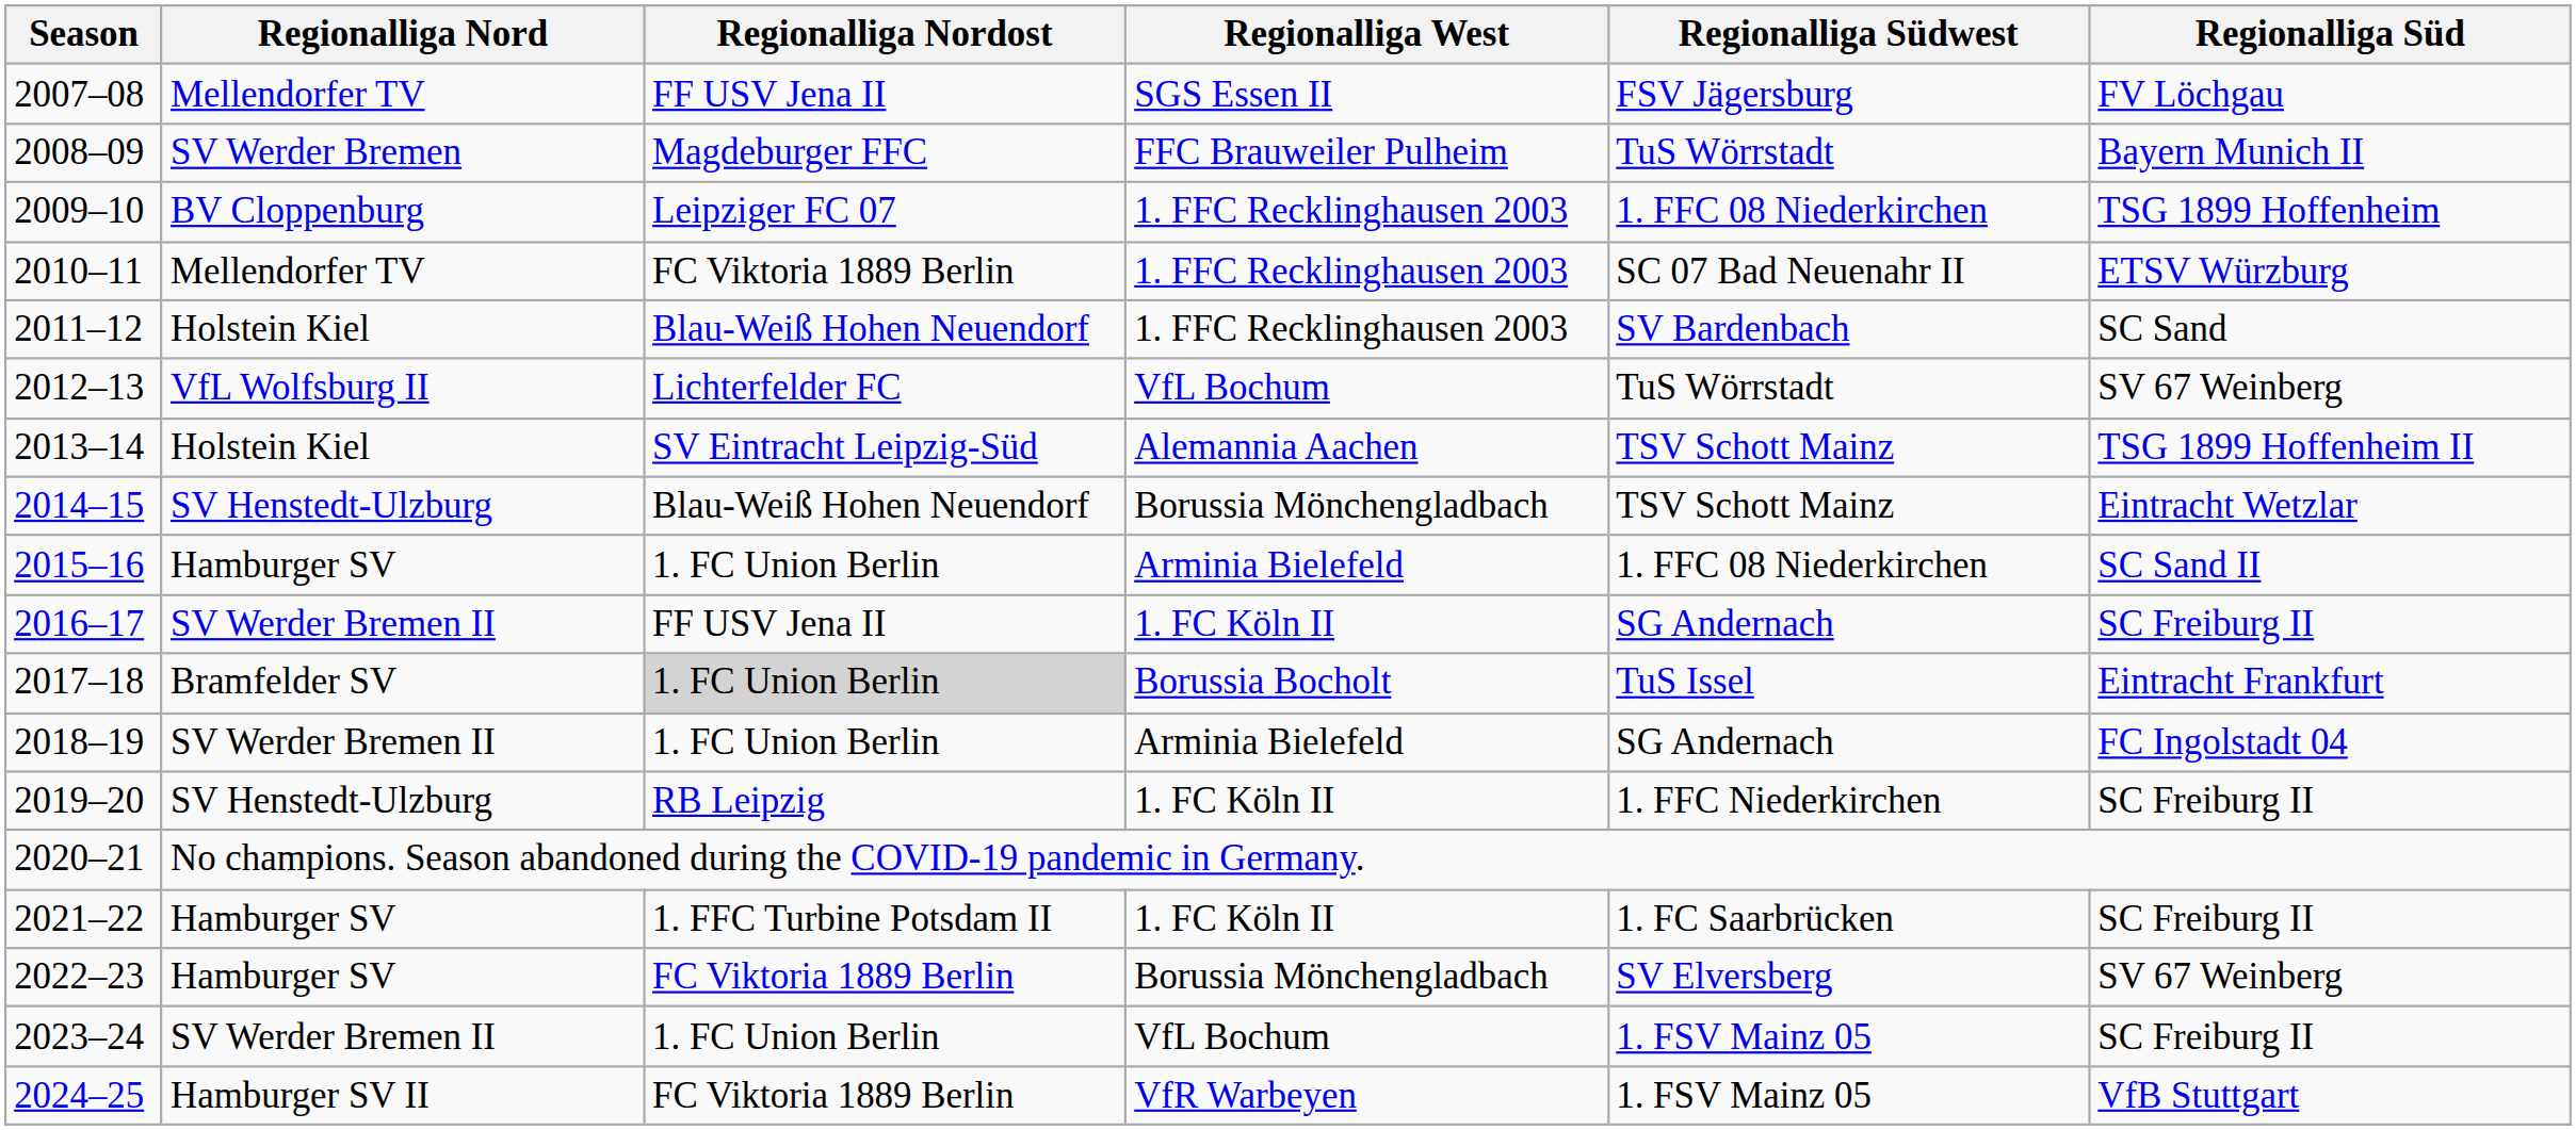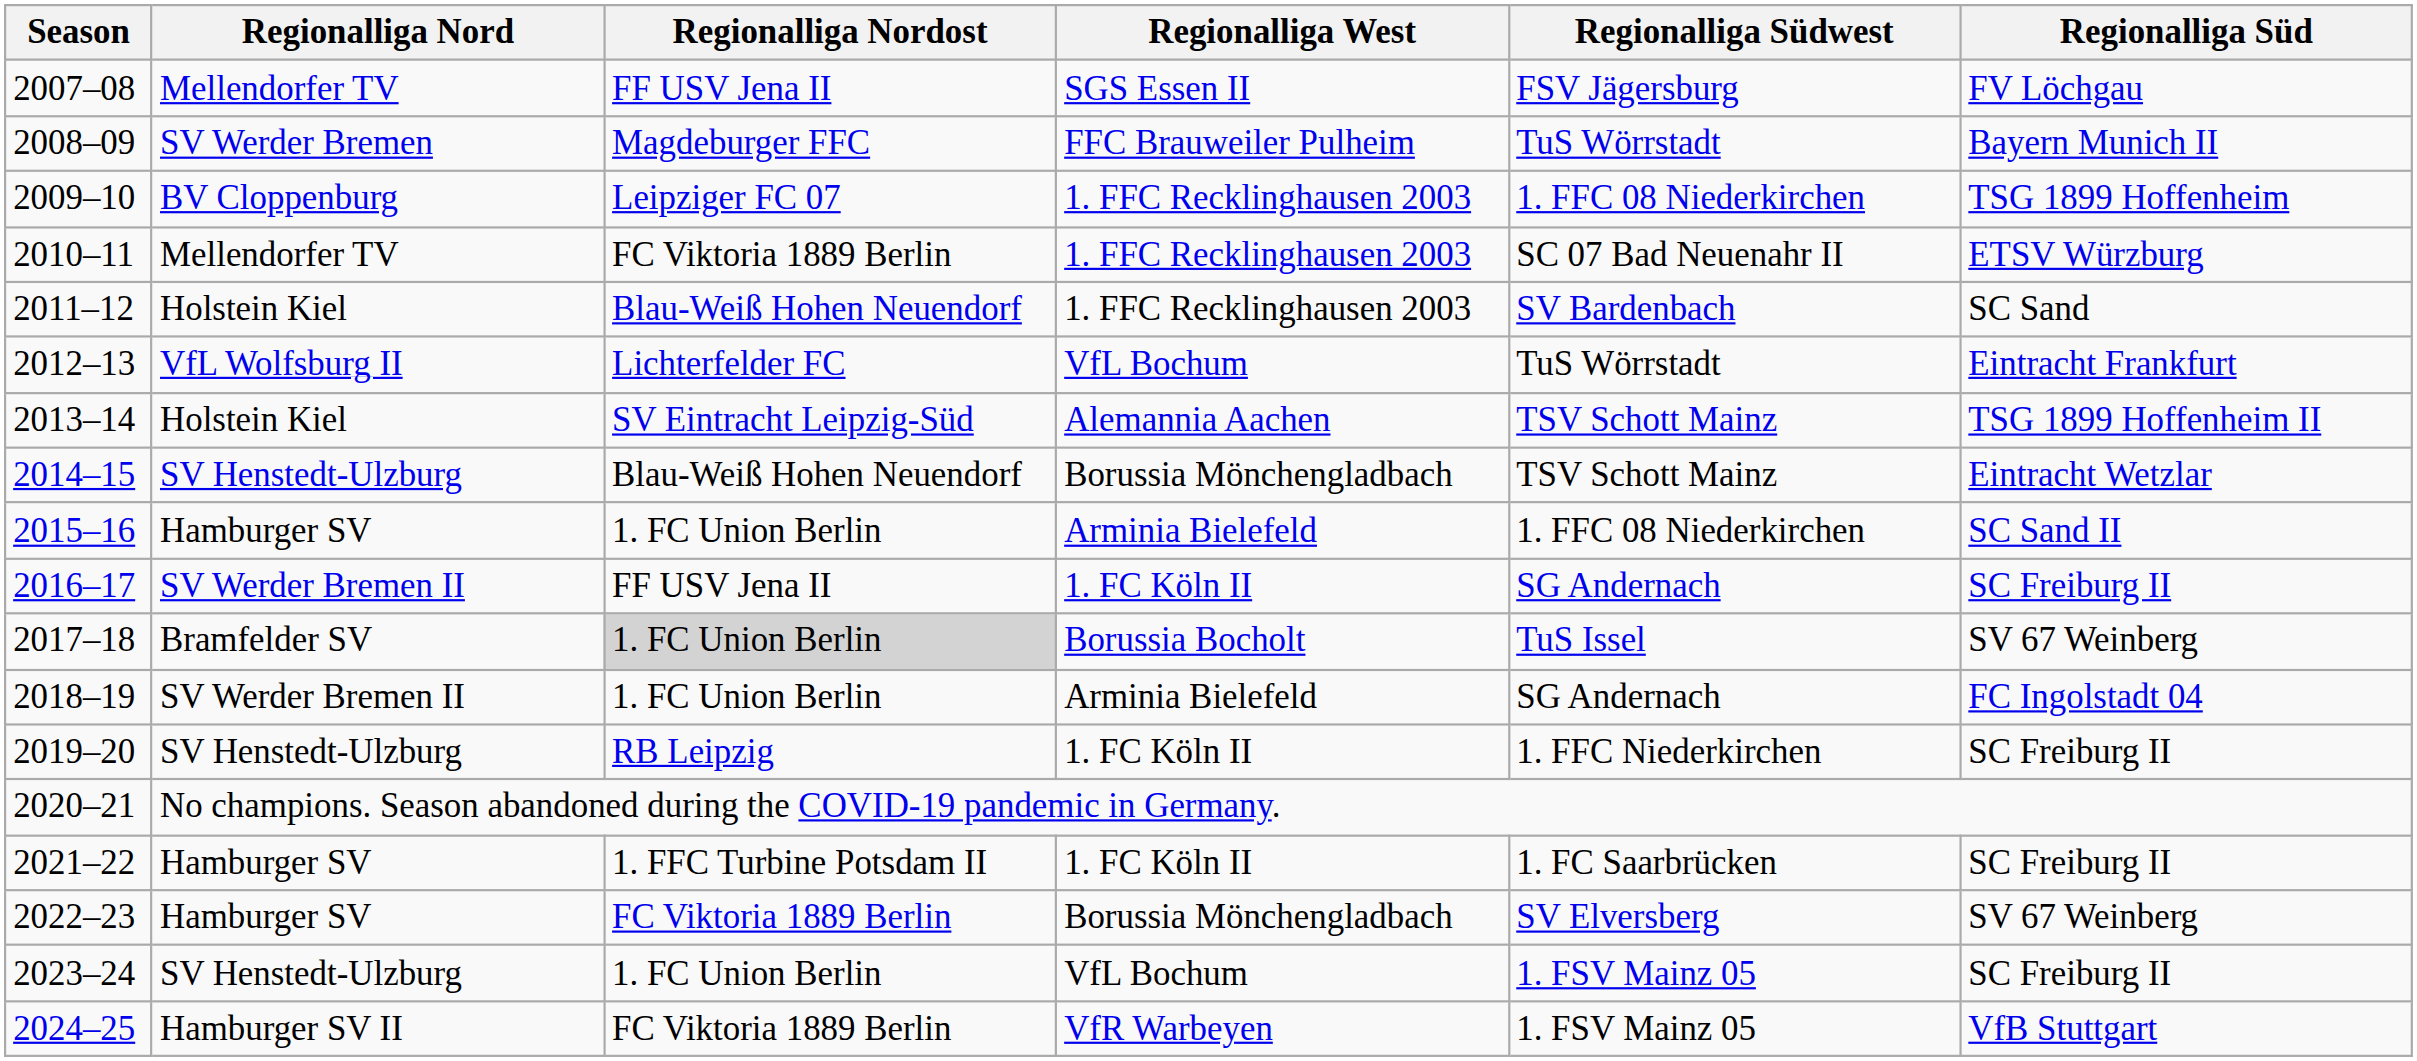 <table class="wikitable">
 <tr align="center" bgcolor="#dfdfdf">
 <th width="60">Season</th>
 <th width="200">Regionalliga Nord</th>
 <th width="200">Regionalliga Nordost</th>
 <th width="200">Regionalliga West</th>
 <th width="200">Regionalliga Südwest</th>
 <th width="200">Regionalliga Süd</th>
 </tr>
 <tr>
 <td>2007–08</td>
 <td><a href='#'>Mellendorfer TV</a></td>
 <td><a href='#'>FF USV Jena II</a></td>
 <td><a href='#'>SGS Essen II</a></td>
 <td><a href='#'>FSV Jägersburg</a></td>
 <td><a href='#'>FV Löchgau</a></td>
 </tr>
 <tr>
 <td>2008–09</td>
 <td><a href='#'>SV Werder Bremen</a></td>
 <td><a href='#'>Magdeburger FFC</a></td>
 <td><a href='#'>FFC Brauweiler Pulheim</a></td>
 <td><a href='#'>TuS Wörrstadt</a></td>
 <td><a href='#'>Bayern Munich II</a></td>
 </tr>
 <tr>
 <td>2009–10</td>
 <td><a href='#'>BV Cloppenburg</a></td>
 <td><a href='#'>Leipziger FC 07</a></td>
 <td><a href='#'>1. FFC Recklinghausen 2003</a></td>
 <td><a href='#'>1. FFC 08 Niederkirchen</a></td>
 <td><a href='#'>TSG 1899 Hoffenheim</a></td>
 </tr>
 <tr>
 <td>2010–11</td>
 <td>Mellendorfer TV</td>
 <td>FC Viktoria 1889 Berlin</td>
 <td><a href='#'>1. FFC Recklinghausen 2003</a></td>
 <td>SC 07 Bad Neuenahr II</td>
 <td><a href='#'>ETSV Würzburg</a></td>
 </tr>
 <tr>
 <td>2011–12</td>
 <td>Holstein Kiel</td>
 <td><a href='#'>Blau-Weiß Hohen Neuendorf</a></td>
 <td>1. FFC Recklinghausen 2003</td>
 <td><a href='#'>SV Bardenbach</a></td>
 <td>SC Sand</td>
 </tr>
 <tr>
 <td>2012–13</td>
 <td><a href='#'>VfL Wolfsburg II</a></td>
 <td><a href='#'>Lichterfelder FC</a></td>
 <td><a href='#'>VfL Bochum</a></td>
 <td>TuS Wörrstadt</td>
-<td>SV 67 Weinberg</td>
+<td><a href='#'>Eintracht Frankfurt</a></td>
 </tr>
 <tr>
 <td>2013–14</td>
 <td>Holstein Kiel</td>
 <td><a href='#'>SV Eintracht Leipzig-Süd</a></td>
 <td><a href='#'>Alemannia Aachen</a></td>
 <td><a href='#'>TSV Schott Mainz</a></td>
 <td><a href='#'>TSG 1899 Hoffenheim II</a></td>
 </tr>
 <tr>
 <td><a href='#'>2014–15</a></td>
 <td><a href='#'>SV Henstedt-Ulzburg</a></td>
 <td>Blau-Weiß Hohen Neuendorf</td>
 <td>Borussia Mönchengladbach</td>
 <td>TSV Schott Mainz</td>
 <td><a href='#'>Eintracht Wetzlar</a></td>
 </tr>
 <tr>
 <td><a href='#'>2015–16</a></td>
 <td>Hamburger SV</td>
 <td>1. FC Union Berlin</td>
 <td><a href='#'>Arminia Bielefeld</a></td>
 <td>1. FFC 08 Niederkirchen</td>
 <td><a href='#'>SC Sand II</a></td>
 </tr>
 <tr>
 <td><a href='#'>2016–17</a></td>
 <td><a href='#'>SV Werder Bremen II</a></td>
 <td>FF USV Jena II</td>
 <td><a href='#'>1. FC Köln II</a></td>
 <td><a href='#'>SG Andernach</a></td>
 <td><a href='#'>SC Freiburg II</a></td>
 </tr>
 <tr>
 <td>2017–18</td>
 <td>Bramfelder SV</td>
 <td style="background: lightgrey;">1. FC Union Berlin</td>
 <td><a href='#'>Borussia Bocholt</a></td>
 <td><a href='#'>TuS Issel</a></td>
-<td><a href='#'>Eintracht Frankfurt</a></td>
+<td>SV 67 Weinberg</td>
 </tr>
 <tr>
 <td>2018–19</td>
 <td>SV Werder Bremen II</td>
 <td>1. FC Union Berlin</td>
 <td>Arminia Bielefeld</td>
 <td>SG Andernach</td>
 <td><a href='#'>FC Ingolstadt 04</a></td>
 </tr>
 <tr>
 <td>2019–20</td>
 <td>SV Henstedt-Ulzburg</td>
 <td><a href='#'>RB Leipzig</a></td>
 <td>1. FC Köln II</td>
 <td>1. FFC Niederkirchen</td>
 <td>SC Freiburg II</td>
 </tr>
 <tr>
 <td>2020–21</td>
 <td colspan=5>No champions. Season abandoned during the <a href='#'>COVID-19 pandemic in Germany</a>.</td>
 </tr>
 <tr>
 <td>2021–22</td>
 <td>Hamburger SV</td>
 <td>1. FFC Turbine Potsdam II</td>
 <td>1. FC Köln II</td>
 <td>1. FC Saarbrücken</td>
 <td>SC Freiburg II</td>
 </tr>
 <tr>
 <td>2022–23</td>
 <td>Hamburger SV</td>
 <td><a href='#'>FC Viktoria 1889 Berlin</a></td>
 <td>Borussia Mönchengladbach</td>
 <td><a href='#'>SV Elversberg</a></td>
 <td>SV 67 Weinberg</td>
 </tr>
 <tr>
 <td>2023–24</td>
-<td>SV Werder Bremen II</td>
+<td>SV Henstedt-Ulzburg</td>
 <td>1. FC Union Berlin</td>
 <td>VfL Bochum</td>
 <td><a href='#'>1. FSV Mainz 05</a></td>
 <td>SC Freiburg II</td>
 </tr>
 <tr>
 <td><a href='#'>2024–25</a></td>
 <td>Hamburger SV II</td>
 <td>FC Viktoria 1889 Berlin</td>
 <td><a href='#'>VfR Warbeyen</a></td>
 <td>1. FSV Mainz 05</td>
 <td><a href='#'>VfB Stuttgart</a></td>
 </tr>
 </table>
